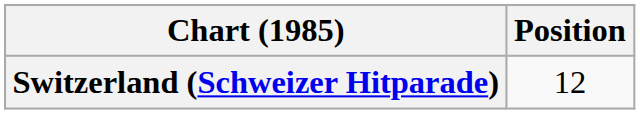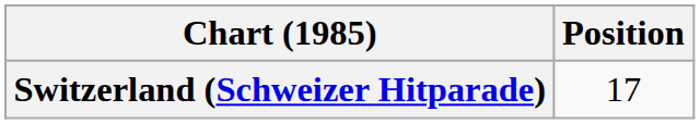 <table class="wikitable plainrowheaders" style="text-align:center">
 <tr>
 <th>Chart (1985)</th>
 <th>Position</th>
 </tr>
 <tr>
 <th scope="row">Switzerland (<a href='#'>Schweizer Hitparade</a>)</th>
-<td>12</td>
+<td>17</td>
 </tr>
 </table>
